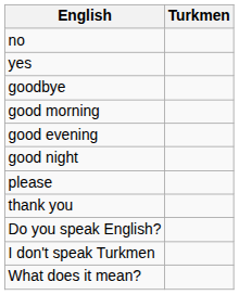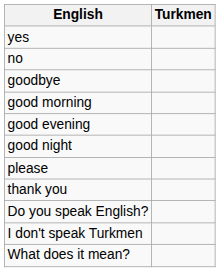 <table class="wikitable">
 <tr>
 <th><strong>English</strong></th>
 <th><strong>Turkmen</strong></th>
 </tr>
 <tr>
-<td>no</td>
+<td>yes</td>
 <td></td>
 </tr>
 <tr>
-<td>yes</td>
+<td>no</td>
 <td></td>
 </tr>
 <tr>
 <td>goodbye</td>
 <td></td>
 </tr>
 <tr>
 <td>good morning</td>
 <td></td>
 </tr>
 <tr>
 <td>good evening</td>
 <td></td>
 </tr>
 <tr>
 <td>good night</td>
 <td></td>
 </tr>
 <tr>
 <td>please</td>
 <td></td>
 </tr>
 <tr>
 <td>thank you</td>
 <td></td>
 </tr>
 <tr>
 <td>Do you speak English?</td>
 <td></td>
 </tr>
 <tr>
 <td>I don't speak Turkmen</td>
 <td></td>
 </tr>
 <tr>
 <td>What does it mean?</td>
 <td></td>
 </tr>
 </table>
